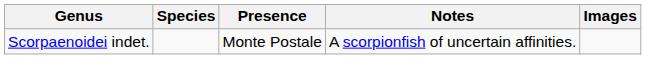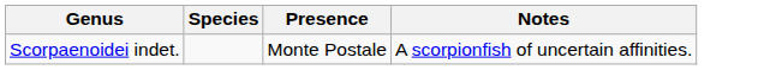 <table class="wikitable" align="center">
 <tr>
 <th>Genus</th>
 <th>Species</th>
 <th>Presence</th>
 <th>Notes</th>
-<th>Images</th>
 </tr>
 <tr>
 <td><a href='#'>Scorpaenoidei</a> indet.</td>
 <td></td>
 <td>Monte Postale</td>
 <td>A <a href='#'>scorpionfish</a> of uncertain affinities.</td>
-<td></td>
 </tr>
 </table>
